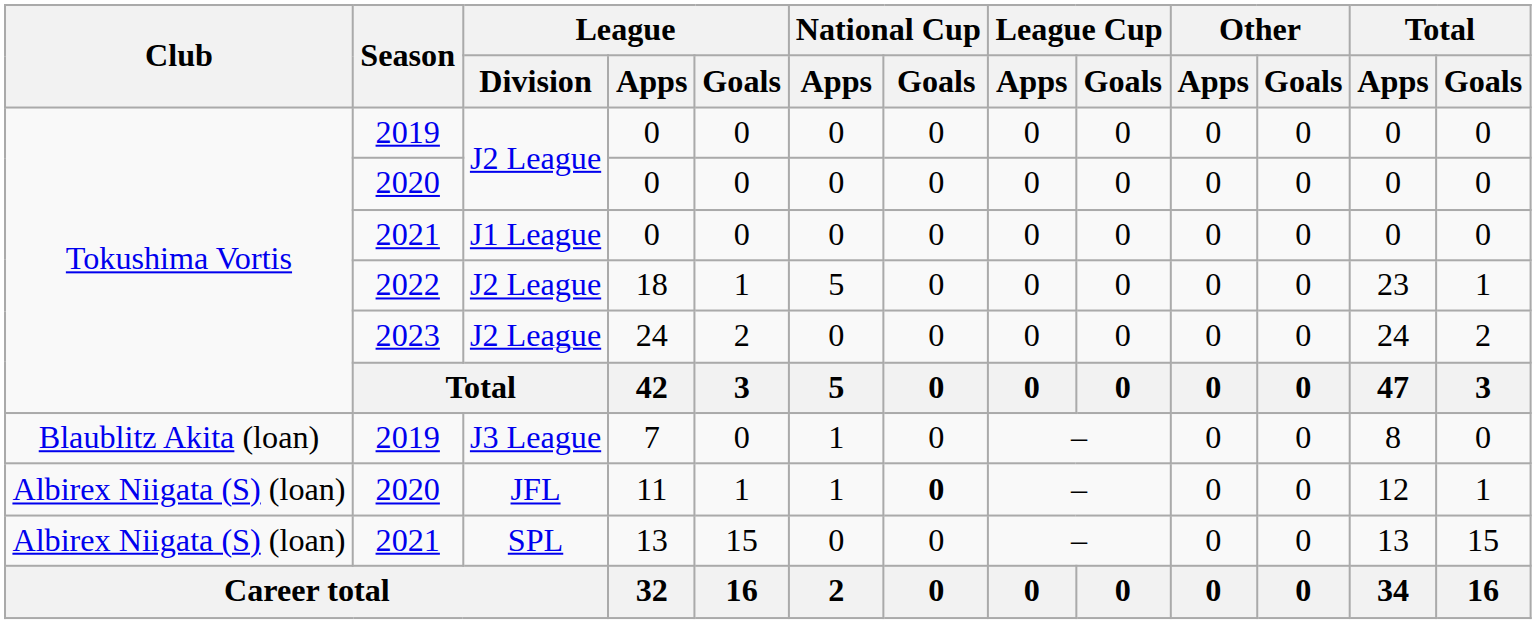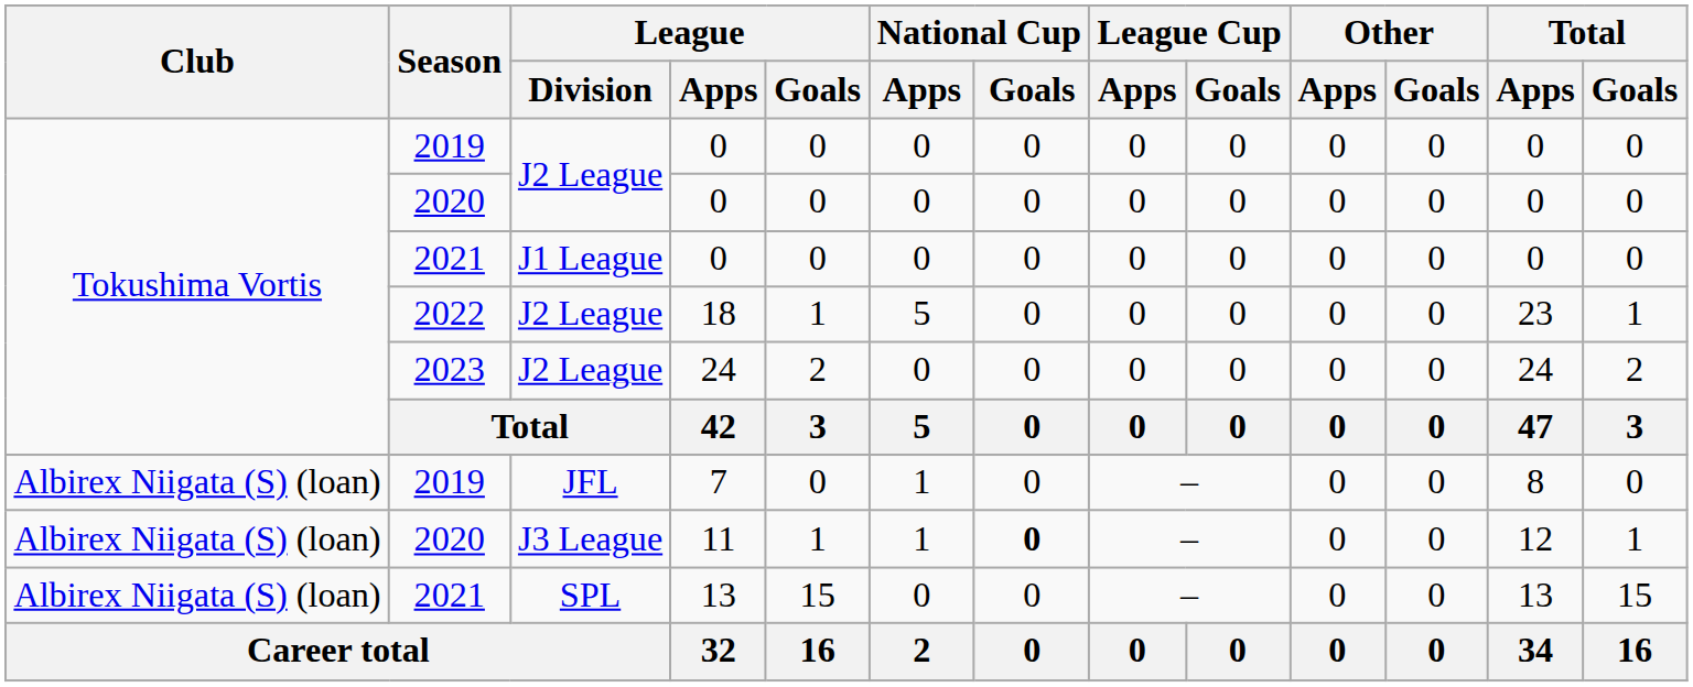 <table class="wikitable" style="text-align: center">
 <tr>
 <th rowspan="2">Club</th>
 <th rowspan="2">Season</th>
 <th colspan="3">League</th>
 <th colspan="2">National Cup</th>
 <th colspan="2">League Cup</th>
 <th colspan="2">Other</th>
 <th colspan="2">Total</th>
 </tr>
 <tr>
 <th>Division</th>
 <th>Apps</th>
 <th>Goals</th>
 <th>Apps</th>
 <th>Goals</th>
 <th>Apps</th>
 <th>Goals</th>
 <th>Apps</th>
 <th>Goals</th>
 <th>Apps</th>
 <th>Goals</th>
 </tr>
 <tr>
 <td rowspan="6"><a href='#'>Tokushima Vortis</a></td>
 <td><a href='#'>2019</a></td>
 <td rowspan="2"><a href='#'>J2 League</a></td>
 <td>0</td>
 <td>0</td>
 <td>0</td>
 <td>0</td>
 <td>0</td>
 <td>0</td>
 <td>0</td>
 <td>0</td>
 <td>0</td>
 <td>0</td>
 </tr>
 <tr>
 <td><a href='#'>2020</a></td>
 <td>0</td>
 <td>0</td>
 <td>0</td>
 <td>0</td>
 <td>0</td>
 <td>0</td>
 <td>0</td>
 <td>0</td>
 <td>0</td>
 <td>0</td>
 </tr>
 <tr>
 <td><a href='#'>2021</a></td>
 <td><a href='#'>J1 League</a></td>
 <td>0</td>
 <td>0</td>
 <td>0</td>
 <td>0</td>
 <td>0</td>
 <td>0</td>
 <td>0</td>
 <td>0</td>
 <td>0</td>
 <td>0</td>
 </tr>
 <tr>
 <td><a href='#'>2022</a></td>
 <td><a href='#'>J2 League</a></td>
 <td>18</td>
 <td>1</td>
 <td>5</td>
 <td>0</td>
 <td>0</td>
 <td>0</td>
 <td>0</td>
 <td>0</td>
 <td>23</td>
 <td>1</td>
 </tr>
 <tr>
 <td><a href='#'>2023</a></td>
 <td><a href='#'>J2 League</a></td>
 <td>24</td>
 <td>2</td>
 <td>0</td>
 <td>0</td>
 <td>0</td>
 <td>0</td>
 <td>0</td>
 <td>0</td>
 <td>24</td>
 <td>2</td>
 </tr>
 <tr>
 <th colspan=2>Total</th>
 <th>42</th>
 <th>3</th>
 <th>5</th>
 <th>0</th>
 <th>0</th>
 <th>0</th>
 <th>0</th>
 <th>0</th>
 <th>47</th>
 <th>3</th>
 </tr>
 <tr>
-<td><a href='#'>Blaublitz Akita</a> (loan)</td>
+<td><a href='#'>Albirex Niigata (S)</a> (loan)</td>
 <td><a href='#'>2019</a></td>
-<td><a href='#'>J3 League</a></td>
+<td><a href='#'>JFL</a></td>
 <td>7</td>
 <td>0</td>
 <td>1</td>
 <td>0</td>
 <td colspan="2">–</td>
 <td>0</td>
 <td>0</td>
 <td>8</td>
 <td>0</td>
 </tr>
 <tr>
 <td><a href='#'>Albirex Niigata (S)</a> (loan)</td>
 <td><a href='#'>2020</a></td>
-<td><a href='#'>JFL</a></td>
+<td><a href='#'>J3 League</a></td>
 <td>11</td>
 <td>1</td>
 <td>1</td>
 <td><strong>0</strong></td>
 <td colspan="2">–</td>
 <td>0</td>
 <td>0</td>
 <td>12</td>
 <td>1</td>
 </tr>
 <tr>
 <td><a href='#'>Albirex Niigata (S)</a> (loan)</td>
 <td><a href='#'>2021</a></td>
 <td><a href='#'>SPL</a></td>
 <td>13</td>
 <td>15</td>
 <td>0</td>
 <td>0</td>
 <td colspan="2">–</td>
 <td>0</td>
 <td>0</td>
 <td>13</td>
 <td>15</td>
 </tr>
 <tr>
 <th colspan=3>Career total</th>
 <th>32</th>
 <th>16</th>
 <th>2</th>
 <th>0</th>
 <th>0</th>
 <th>0</th>
 <th>0</th>
 <th>0</th>
 <th>34</th>
 <th>16</th>
 </tr>
 </table>
